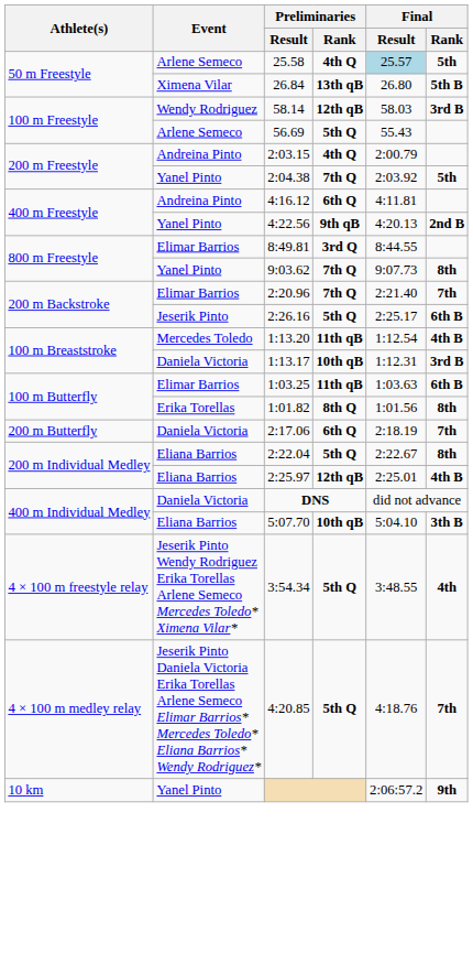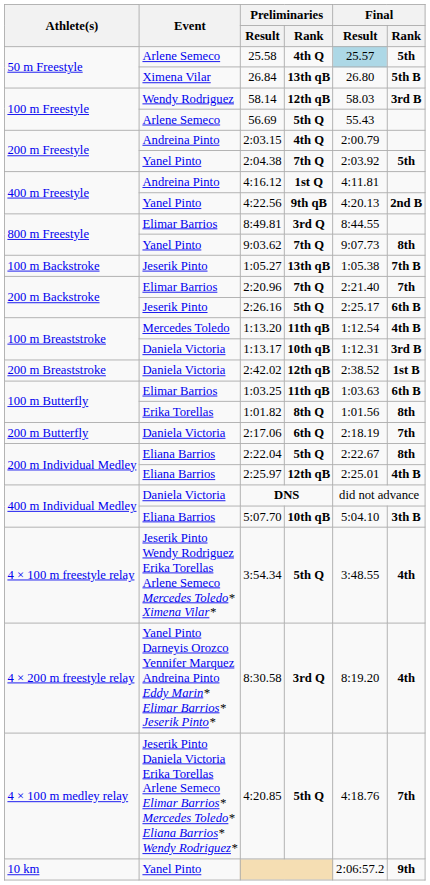 <table class="wikitable" style="font-size:90%;">
 <tr>
 <th rowspan=2>Athlete(s)</th>
 <th rowspan=2>Event</th>
 <th colspan=2>Preliminaries</th>
 <th colspan=2>Final</th>
 </tr>
 <tr>
 <th>Result</th>
 <th>Rank</th>
 <th>Result</th>
 <th>Rank</th>
 </tr>
 <tr>
 <td rowspan=2><a href='#'>50 m Freestyle</a></td>
 <td><a href='#'>Arlene Semeco</a></td>
 <td align=center>25.58</td>
 <td align=center><strong>4th Q</strong></td>
 <td align=center style="background: lightblue;">25.57</td>
 <td align=center><strong>5th</strong></td>
 </tr>
 <tr>
 <td><a href='#'>Ximena Vilar</a></td>
 <td align=center>26.84</td>
 <td align=center><strong>13th qB</strong></td>
 <td align=center>26.80</td>
 <td align=center><strong>5th B</strong></td>
 </tr>
 <tr>
 <td rowspan=2><a href='#'>100 m Freestyle</a></td>
 <td><a href='#'>Wendy Rodriguez</a></td>
 <td align=center>58.14</td>
 <td align=center><strong>12th qB</strong></td>
 <td align=center>58.03</td>
 <td align=center><strong>3rd B</strong></td>
 </tr>
 <tr>
 <td><a href='#'>Arlene Semeco</a></td>
 <td align=center>56.69</td>
 <td align=center><strong>5th Q</strong></td>
 <td align=center>55.43</td>
 <td align=center></td>
 </tr>
 <tr>
 <td rowspan=2><a href='#'>200 m Freestyle</a></td>
 <td><a href='#'>Andreina Pinto</a></td>
 <td align=center>2:03.15</td>
 <td align=center><strong>4th Q</strong></td>
 <td align=center>2:00.79</td>
 <td align=center></td>
 </tr>
 <tr>
 <td><a href='#'>Yanel Pinto</a></td>
 <td align=center>2:04.38</td>
 <td align=center><strong>7th Q</strong></td>
 <td align=center>2:03.92</td>
 <td align=center><strong>5th</strong></td>
 </tr>
 <tr>
 <td rowspan=2><a href='#'>400 m Freestyle</a></td>
 <td><a href='#'>Andreina Pinto</a></td>
 <td align=center>4:16.12</td>
-<td align=center><strong>6th Q</strong></td>
+<td align=center><strong>1st Q</strong></td>
 <td align=center>4:11.81</td>
 <td align=center></td>
 </tr>
 <tr>
 <td><a href='#'>Yanel Pinto</a></td>
 <td align=center>4:22.56</td>
 <td align=center><strong>9th qB</strong></td>
 <td align=center>4:20.13</td>
 <td align=center><strong>2nd B</strong></td>
 </tr>
 <tr>
 <td rowspan=2><a href='#'>800 m Freestyle</a></td>
 <td><a href='#'>Elimar Barrios</a></td>
 <td align=center>8:49.81</td>
 <td align=center><strong>3rd Q</strong></td>
 <td align=center>8:44.55</td>
 <td align=center></td>
 </tr>
 <tr>
 <td><a href='#'>Yanel Pinto</a></td>
 <td align=center>9:03.62</td>
 <td align=center><strong>7th Q</strong></td>
 <td align=center>9:07.73</td>
 <td align=center><strong>8th</strong></td>
+</tr>
+<tr>
+<td><a href='#'>100 m Backstroke</a></td>
+<td><a href='#'>Jeserik Pinto</a></td>
+<td align=center>1:05.27</td>
+<td align=center><strong>13th qB</strong></td>
+<td align=center>1:05.38</td>
+<td align=center><strong>7th B</strong></td>
 </tr>
 <tr>
 <td rowspan=2><a href='#'>200 m Backstroke</a></td>
 <td><a href='#'>Elimar Barrios</a></td>
 <td align=center>2:20.96</td>
 <td align=center><strong>7th Q</strong></td>
 <td align=center>2:21.40</td>
 <td align=center><strong>7th</strong></td>
 </tr>
 <tr>
 <td><a href='#'>Jeserik Pinto</a></td>
 <td align=center>2:26.16</td>
 <td align=center><strong>5th Q</strong></td>
 <td align=center>2:25.17</td>
 <td align=center><strong>6th B</strong></td>
 </tr>
 <tr>
 <td rowspan=2><a href='#'>100 m Breaststroke</a></td>
 <td><a href='#'>Mercedes Toledo</a></td>
 <td align=center>1:13.20</td>
 <td align=center><strong>11th qB</strong></td>
 <td align=center>1:12.54</td>
 <td align=center><strong>4th B</strong></td>
 </tr>
 <tr>
 <td><a href='#'>Daniela Victoria</a></td>
 <td align=center>1:13.17</td>
 <td align=center><strong>10th qB</strong></td>
 <td align=center>1:12.31</td>
 <td align=center><strong>3rd B</strong></td>
+</tr>
+<tr>
+<td><a href='#'>200 m Breaststroke</a></td>
+<td><a href='#'>Daniela Victoria</a></td>
+<td align=center>2:42.02</td>
+<td align=center><strong>12th qB</strong></td>
+<td align=center>2:38.52</td>
+<td align=center><strong>1st B</strong></td>
 </tr>
 <tr>
 <td rowspan=2><a href='#'>100 m Butterfly</a></td>
 <td><a href='#'>Elimar Barrios</a></td>
 <td align=center>1:03.25</td>
 <td align=center><strong>11th qB</strong></td>
 <td align=center>1:03.63</td>
 <td align=center><strong>6th B</strong></td>
 </tr>
 <tr>
 <td><a href='#'>Erika Torellas</a></td>
 <td align=center>1:01.82</td>
 <td align=center><strong>8th Q</strong></td>
 <td align=center>1:01.56</td>
 <td align=center><strong>8th</strong></td>
 </tr>
 <tr>
 <td><a href='#'>200 m Butterfly</a></td>
 <td><a href='#'>Daniela Victoria</a></td>
 <td align=center>2:17.06</td>
 <td align=center><strong>6th Q</strong></td>
 <td align=center>2:18.19</td>
 <td align=center><strong>7th</strong></td>
 </tr>
 <tr>
 <td rowspan=2><a href='#'>200 m Individual Medley</a></td>
 <td><a href='#'>Eliana Barrios</a></td>
 <td align=center>2:22.04</td>
 <td align=center><strong>5th Q</strong></td>
 <td align=center>2:22.67</td>
 <td align=center><strong>8th</strong></td>
 </tr>
 <tr>
 <td><a href='#'>Eliana Barrios</a></td>
 <td align=center>2:25.97</td>
 <td align=center><strong>12th qB</strong></td>
 <td align=center>2:25.01</td>
 <td align=center><strong>4th B</strong></td>
 </tr>
 <tr>
 <td rowspan=2><a href='#'>400 m Individual Medley</a></td>
 <td><a href='#'>Daniela Victoria</a></td>
 <td style="text-align:center;" colspan="2"><strong>DNS</strong></td>
 <td style="text-align:center;" colspan="2">did not advance</td>
 </tr>
 <tr>
 <td><a href='#'>Eliana Barrios</a></td>
 <td align=center>5:07.70</td>
 <td align=center><strong>10th qB</strong></td>
 <td align=center>5:04.10</td>
 <td align=center><strong>3th B</strong></td>
 </tr>
 <tr>
 <td><a href='#'>4 × 100 m freestyle relay</a></td>
 <td><a href='#'>Jeserik Pinto</a><br><a href='#'>Wendy Rodriguez</a><br><a href='#'>Erika Torellas</a><br><a href='#'>Arlene Semeco</a><br><em><a href='#'>Mercedes Toledo</a>*</em><br><em><a href='#'>Ximena Vilar</a>*</em></td>
 <td align=center>3:54.34</td>
 <td align=center><strong>5th Q</strong></td>
 <td align=center>3:48.55</td>
 <td align=center><strong>4th</strong></td>
 </tr>
 <tr>
+<td><a href='#'>4 × 200 m freestyle relay</a></td>
+<td><a href='#'>Yanel Pinto</a><br><a href='#'>Darneyis Orozco</a><br><a href='#'>Yennifer Marquez</a><br><a href='#'>Andreina Pinto</a><br><em><a href='#'>Eddy Marin</a>*</em><br><em><a href='#'>Elimar Barrios</a>*</em><br><em><a href='#'>Jeserik Pinto</a>*</em></td>
+<td align=center>8:30.58</td>
+<td align=center><strong>3rd Q</strong></td>
+<td align=center>8:19.20</td>
+<td align=center><strong>4th</strong></td>
+</tr>
+<tr>
 <td><a href='#'>4 × 100 m medley relay</a></td>
 <td><a href='#'>Jeserik Pinto</a><br><a href='#'>Daniela Victoria</a><br><a href='#'>Erika Torellas</a><br><a href='#'>Arlene Semeco</a><br><em><a href='#'>Elimar Barrios</a>*</em><br><em><a href='#'>Mercedes Toledo</a>*</em><br><em><a href='#'>Eliana Barrios</a>*</em><br><em><a href='#'>Wendy Rodriguez</a>*</em></td>
 <td align=center>4:20.85</td>
 <td align=center><strong>5th Q</strong></td>
 <td align=center>4:18.76</td>
 <td align=center><strong>7th</strong></td>
 </tr>
 <tr>
 <td><a href='#'>10 km</a></td>
 <td><a href='#'>Yanel Pinto</a></td>
 <td colspan="2" style="text-align:center; background:wheat;"></td>
 <td align=center>2:06:57.2</td>
 <td align=center><strong>9th</strong></td>
 </tr>
 </table>
